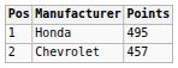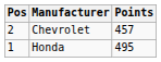 <table class="wikitable" style="font-size: 95%">
 <tr>
 <th>Pos</th>
 <th>Manufacturer</th>
 <th>Points</th>
 </tr>
 <tr>
+<td>2</td>
+<td>Chevrolet</td>
+<td>457</td>
+</tr>
+<tr>
 <td>1</td>
 <td>Honda</td>
 <td>495</td>
 </tr>
-<tr>
-<td>2</td>
-<td>Chevrolet</td>
-<td>457</td>
-</tr>
 </table>
